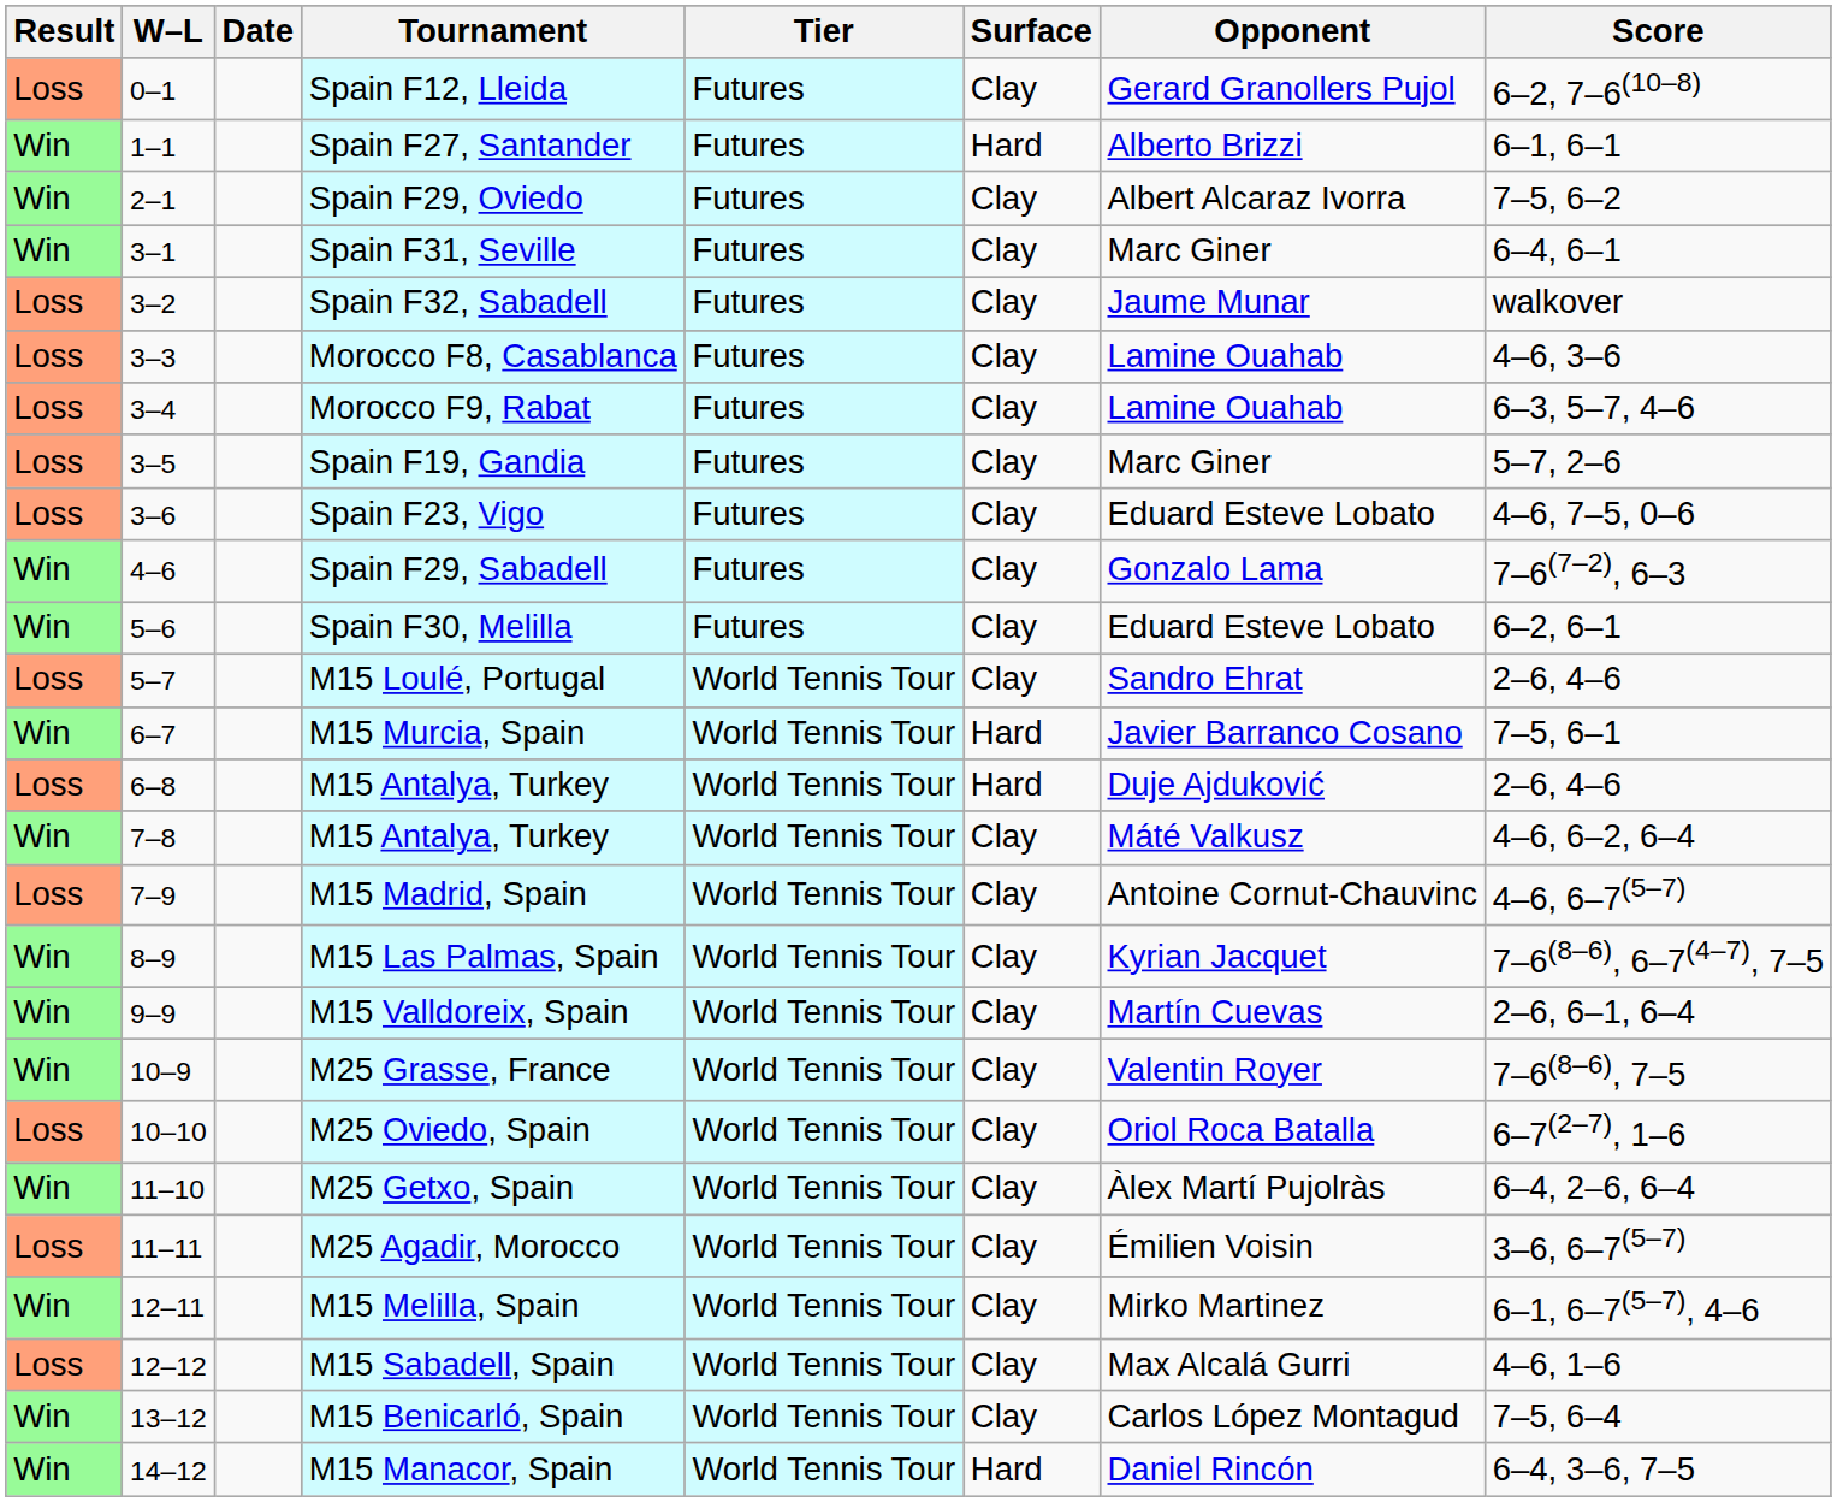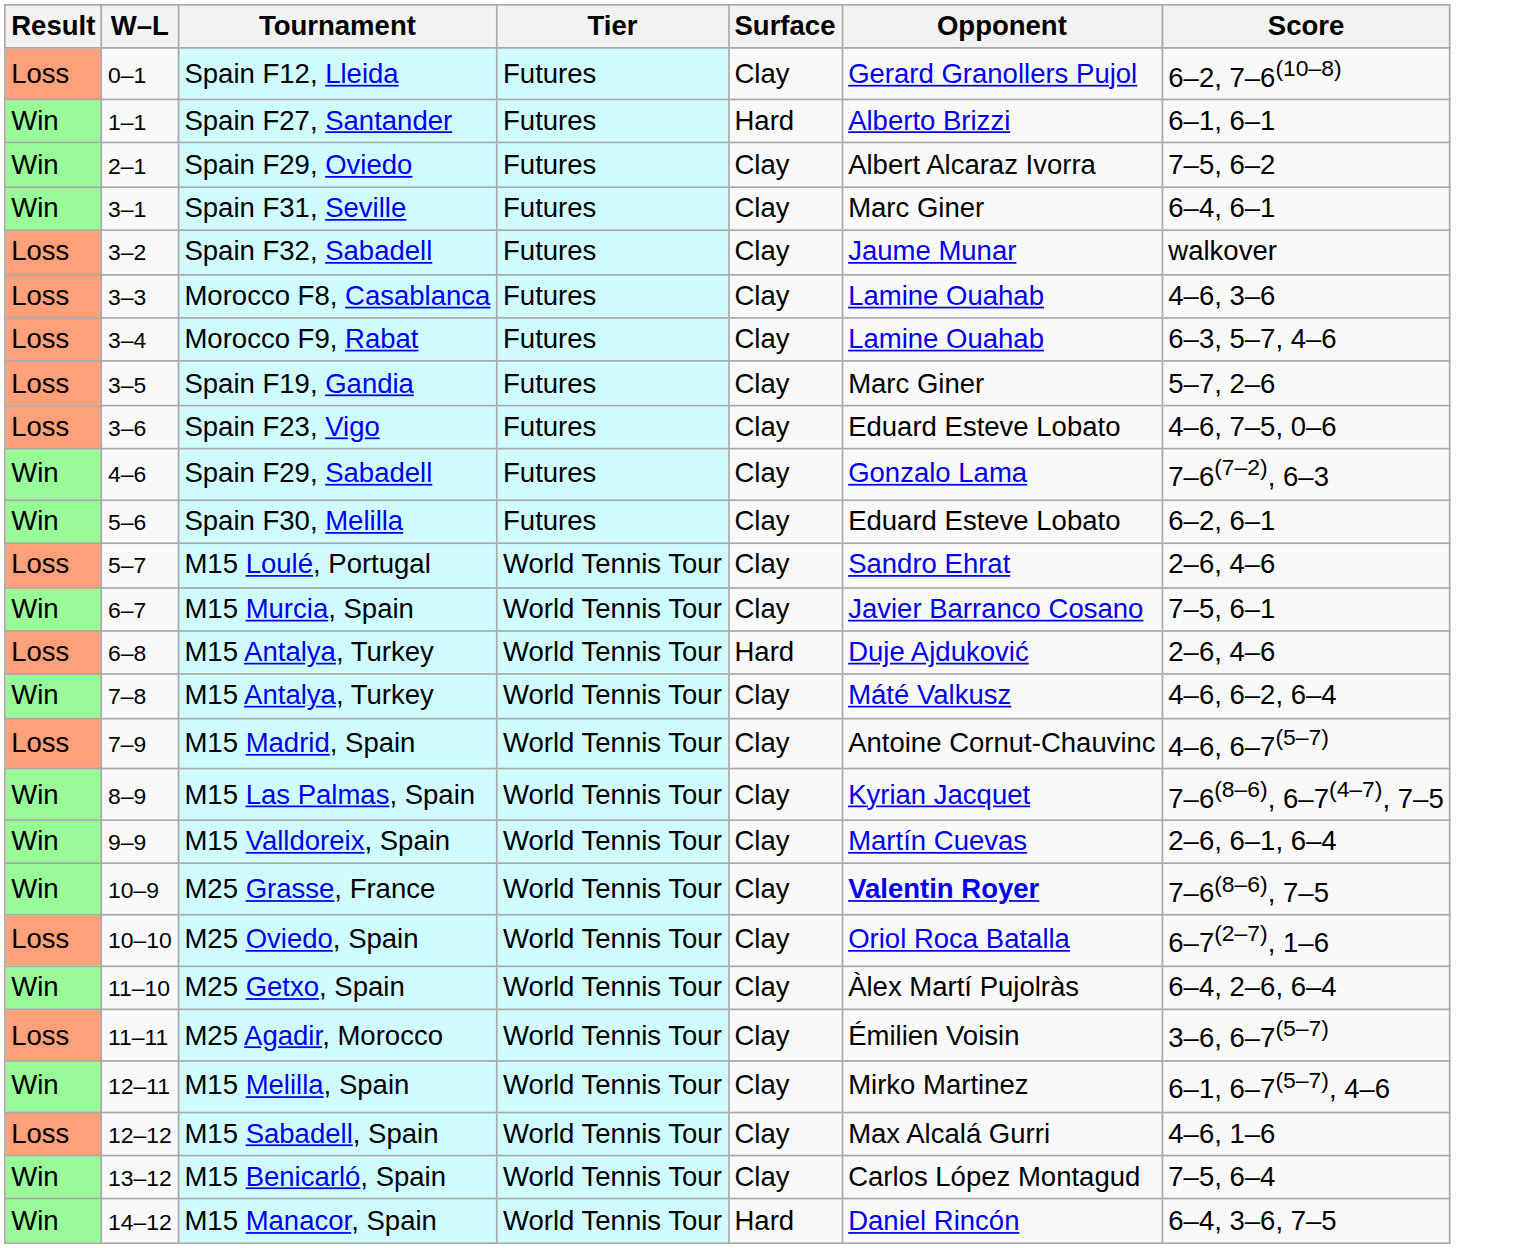 <table class="sortable wikitable">
 <tr>
 <th>Result</th>
 <th class="unsortable">W–L</th>
-<th>Date</th>
 <th>Tournament</th>
 <th>Tier</th>
 <th>Surface</th>
 <th>Opponent</th>
 <th class="unsortable">Score</th>
 </tr>
 <tr>
 <td style="background:#ffa07a;">Loss</td>
 <td><small>0–1</small></td>
-<td></td>
 <td style="background:#cffcff;">Spain F12, <a href='#'>Lleida</a></td>
 <td style="background:#cffcff;">Futures</td>
 <td>Clay</td>
 <td> <a href='#'>Gerard Granollers Pujol</a></td>
 <td>6–2, 7–6<sup>(10–8)</sup></td>
 </tr>
 <tr>
 <td style="background:#98fb98;">Win</td>
 <td><small>1–1</small></td>
-<td></td>
 <td style="background:#cffcff;">Spain F27, <a href='#'>Santander</a></td>
 <td style="background:#cffcff;">Futures</td>
 <td>Hard</td>
 <td> <a href='#'>Alberto Brizzi</a></td>
 <td>6–1, 6–1</td>
 </tr>
 <tr>
 <td style="background:#98fb98;">Win</td>
 <td><small>2–1</small></td>
-<td></td>
 <td style="background:#cffcff;">Spain F29, <a href='#'>Oviedo</a></td>
 <td style="background:#cffcff;">Futures</td>
 <td>Clay</td>
 <td> Albert Alcaraz Ivorra</td>
 <td>7–5, 6–2</td>
 </tr>
 <tr>
 <td style="background:#98fb98;">Win</td>
 <td><small>3–1</small></td>
-<td></td>
 <td style="background:#cffcff;">Spain F31, <a href='#'>Seville</a></td>
 <td style="background:#cffcff;">Futures</td>
 <td>Clay</td>
 <td> Marc Giner</td>
 <td>6–4, 6–1</td>
 </tr>
 <tr>
 <td style="background:#ffa07a;">Loss</td>
 <td><small>3–2</small></td>
-<td></td>
 <td style="background:#cffcff;">Spain F32, <a href='#'>Sabadell</a></td>
 <td style="background:#cffcff;">Futures</td>
 <td>Clay</td>
 <td> <a href='#'>Jaume Munar</a></td>
 <td>walkover</td>
 </tr>
 <tr>
 <td style="background:#ffa07a;">Loss</td>
 <td><small>3–3</small></td>
-<td></td>
 <td style="background:#cffcff;">Morocco F8, <a href='#'>Casablanca</a></td>
 <td style="background:#cffcff;">Futures</td>
 <td>Clay</td>
 <td> <a href='#'>Lamine Ouahab</a></td>
 <td>4–6, 3–6</td>
 </tr>
 <tr>
 <td style="background:#ffa07a;">Loss</td>
 <td><small>3–4</small></td>
-<td></td>
 <td style="background:#cffcff;">Morocco F9, <a href='#'>Rabat</a></td>
 <td style="background:#cffcff;">Futures</td>
 <td>Clay</td>
 <td> <a href='#'>Lamine Ouahab</a></td>
 <td>6–3, 5–7, 4–6</td>
 </tr>
 <tr>
 <td style="background:#ffa07a;">Loss</td>
 <td><small>3–5</small></td>
-<td></td>
 <td style="background:#cffcff;">Spain F19, <a href='#'>Gandia</a></td>
 <td style="background:#cffcff;">Futures</td>
 <td>Clay</td>
 <td> Marc Giner</td>
 <td>5–7, 2–6</td>
 </tr>
 <tr>
 <td style="background:#ffa07a;">Loss</td>
 <td><small>3–6</small></td>
-<td></td>
 <td style="background:#cffcff;">Spain F23, <a href='#'>Vigo</a></td>
 <td style="background:#cffcff;">Futures</td>
 <td>Clay</td>
 <td> Eduard Esteve Lobato</td>
 <td>4–6, 7–5, 0–6</td>
 </tr>
 <tr>
 <td style="background:#98fb98;">Win</td>
 <td><small>4–6</small></td>
-<td></td>
 <td style="background:#cffcff;">Spain F29, <a href='#'>Sabadell</a></td>
 <td style="background:#cffcff;">Futures</td>
 <td>Clay</td>
 <td> <a href='#'>Gonzalo Lama</a></td>
 <td>7–6<sup>(7–2)</sup>, 6–3</td>
 </tr>
 <tr>
 <td style="background:#98fb98;">Win</td>
 <td><small>5–6</small></td>
-<td></td>
 <td style="background:#cffcff;">Spain F30, <a href='#'>Melilla</a></td>
 <td style="background:#cffcff;">Futures</td>
 <td>Clay</td>
 <td> Eduard Esteve Lobato</td>
 <td>6–2, 6–1</td>
 </tr>
 <tr>
 <td style="background:#ffa07a;">Loss</td>
 <td><small>5–7</small></td>
-<td></td>
 <td style="background:#cffcff;">M15 <a href='#'>Loulé</a>, Portugal</td>
 <td style="background:#cffcff;">World Tennis Tour</td>
 <td>Clay</td>
 <td> <a href='#'>Sandro Ehrat</a></td>
 <td>2–6, 4–6</td>
 </tr>
 <tr>
 <td style="background:#98fb98;">Win</td>
 <td><small>6–7</small></td>
-<td></td>
 <td style="background:#cffcff;">M15 <a href='#'>Murcia</a>, Spain</td>
 <td style="background:#cffcff;">World Tennis Tour</td>
-<td>Hard</td>
+<td>Clay</td>
 <td> <a href='#'>Javier Barranco Cosano</a></td>
 <td>7–5, 6–1</td>
 </tr>
 <tr>
 <td style="background:#ffa07a;">Loss</td>
 <td><small>6–8</small></td>
-<td></td>
 <td style="background:#cffcff;">M15 <a href='#'>Antalya</a>, Turkey</td>
 <td style="background:#cffcff;">World Tennis Tour</td>
 <td>Hard</td>
 <td> <a href='#'>Duje Ajduković</a></td>
 <td>2–6, 4–6</td>
 </tr>
 <tr>
 <td style="background:#98fb98;">Win</td>
 <td><small>7–8</small></td>
-<td></td>
 <td style="background:#cffcff;">M15 <a href='#'>Antalya</a>, Turkey</td>
 <td style="background:#cffcff;">World Tennis Tour</td>
 <td>Clay</td>
 <td> <a href='#'>Máté Valkusz</a></td>
 <td>4–6, 6–2, 6–4</td>
 </tr>
 <tr>
 <td style="background:#ffa07a;">Loss</td>
 <td><small>7–9</small></td>
-<td></td>
 <td style="background:#cffcff;">M15 <a href='#'>Madrid</a>, Spain</td>
 <td style="background:#cffcff;">World Tennis Tour</td>
 <td>Clay</td>
 <td> Antoine Cornut-Chauvinc</td>
 <td>4–6, 6–7<sup>(5–7)</sup></td>
 </tr>
 <tr>
 <td style="background:#98fb98;">Win</td>
 <td><small>8–9</small></td>
-<td></td>
 <td style="background:#cffcff;">M15 <a href='#'>Las Palmas</a>, Spain</td>
 <td style="background:#cffcff;">World Tennis Tour</td>
 <td>Clay</td>
 <td> <a href='#'>Kyrian Jacquet</a></td>
 <td>7–6<sup>(8–6)</sup>, 6–7<sup>(4–7)</sup>, 7–5</td>
 </tr>
 <tr>
 <td style="background:#98fb98;">Win</td>
 <td><small>9–9</small></td>
-<td></td>
 <td style="background:#cffcff;">M15 <a href='#'>Valldoreix</a>, Spain</td>
 <td style="background:#cffcff;">World Tennis Tour</td>
 <td>Clay</td>
 <td> <a href='#'>Martín Cuevas</a></td>
 <td>2–6, 6–1, 6–4</td>
 </tr>
 <tr>
 <td style="background:#98fb98;">Win</td>
 <td><small>10–9</small></td>
-<td></td>
 <td style="background:#cffcff;">M25 <a href='#'>Grasse</a>, France</td>
 <td style="background:#cffcff;">World Tennis Tour</td>
 <td>Clay</td>
-<td> <a href='#'>Valentin Royer</a></td>
+<td><strong> <a href='#'>Valentin Royer</a></strong></td>
 <td>7–6<sup>(8–6)</sup>, 7–5</td>
 </tr>
 <tr>
 <td style="background:#ffa07a;">Loss</td>
 <td><small>10–10</small></td>
-<td></td>
 <td style="background:#cffcff;">M25 <a href='#'>Oviedo</a>, Spain</td>
 <td style="background:#cffcff;">World Tennis Tour</td>
 <td>Clay</td>
 <td> <a href='#'>Oriol Roca Batalla</a></td>
 <td>6–7<sup>(2–7)</sup>, 1–6</td>
 </tr>
 <tr>
 <td style="background:#98fb98;">Win</td>
 <td><small>11–10</small></td>
-<td></td>
 <td style="background:#cffcff;">M25 <a href='#'>Getxo</a>, Spain</td>
 <td style="background:#cffcff;">World Tennis Tour</td>
 <td>Clay</td>
 <td> Àlex Martí Pujolràs</td>
 <td>6–4, 2–6, 6–4</td>
 </tr>
 <tr>
 <td style="background:#ffa07a;">Loss</td>
 <td><small>11–11</small></td>
-<td></td>
 <td style="background:#cffcff;">M25 <a href='#'>Agadir</a>, Morocco</td>
 <td style="background:#cffcff;">World Tennis Tour</td>
 <td>Clay</td>
 <td> Émilien Voisin</td>
 <td>3–6, 6–7<sup>(5–7)</sup></td>
 </tr>
 <tr>
 <td style="background:#98fb98;">Win</td>
 <td><small>12–11</small></td>
-<td></td>
 <td style="background:#cffcff;">M15 <a href='#'>Melilla</a>, Spain</td>
 <td style="background:#cffcff;">World Tennis Tour</td>
 <td>Clay</td>
 <td> Mirko Martinez</td>
 <td>6–1, 6–7<sup>(5–7)</sup>, 4–6</td>
 </tr>
 <tr>
 <td style="background:#ffa07a;">Loss</td>
 <td><small>12–12</small></td>
-<td></td>
 <td style="background:#cffcff;">M15 <a href='#'>Sabadell</a>, Spain</td>
 <td style="background:#cffcff;">World Tennis Tour</td>
 <td>Clay</td>
 <td> Max Alcalá Gurri</td>
 <td>4–6, 1–6</td>
 </tr>
 <tr>
 <td style="background:#98fb98;">Win</td>
 <td><small>13–12</small></td>
-<td></td>
 <td style="background:#cffcff;">M15 <a href='#'>Benicarló</a>, Spain</td>
 <td style="background:#cffcff;">World Tennis Tour</td>
 <td>Clay</td>
 <td> Carlos López Montagud</td>
 <td>7–5, 6–4</td>
 </tr>
 <tr>
 <td style="background:#98fb98;">Win</td>
 <td><small>14–12</small></td>
-<td></td>
 <td style="background:#cffcff;">M15 <a href='#'>Manacor</a>, Spain</td>
 <td style="background:#cffcff;">World Tennis Tour</td>
 <td>Hard</td>
 <td> <a href='#'>Daniel Rincón</a></td>
 <td>6–4, 3–6, 7–5</td>
 </tr>
 </table>
